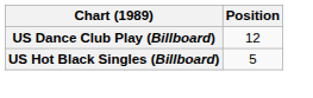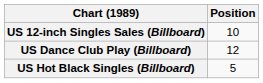 <table class="wikitable sortable plainrowheaders" style="text-align:center">
 <tr>
 <th>Chart (1989)</th>
 <th>Position</th>
+</tr>
+<tr>
+<th scope="row">US 12-inch Singles Sales (<em>Billboard</em>)</th>
+<td>10</td>
 </tr>
 <tr>
 <th scope="row">US Dance Club Play (<em>Billboard</em>)</th>
 <td>12</td>
 </tr>
 <tr>
 <th scope="row">US Hot Black Singles (<em>Billboard</em>)</th>
 <td>5</td>
 </tr>
 </table>
